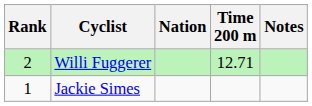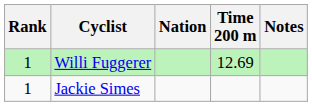 <table class="wikitable sortable" style="text-align:center">
 <tr>
 <th>Rank</th>
 <th>Cyclist</th>
 <th>Nation</th>
 <th>Time<br>200 m</th>
 <th>Notes</th>
 </tr>
 <tr bgcolor=bbf3bb>
-<td>2</td>
+<td>1</td>
 <td align=left><a href='#'>Willi Fuggerer</a></td>
 <td align=left></td>
-<td>12.71</td>
+<td>12.69</td>
 <td></td>
 </tr>
 <tr>
 <td>1</td>
 <td align=left><a href='#'>Jackie Simes</a></td>
 <td align=left></td>
 <td></td>
 <td></td>
 </tr>
 </table>
